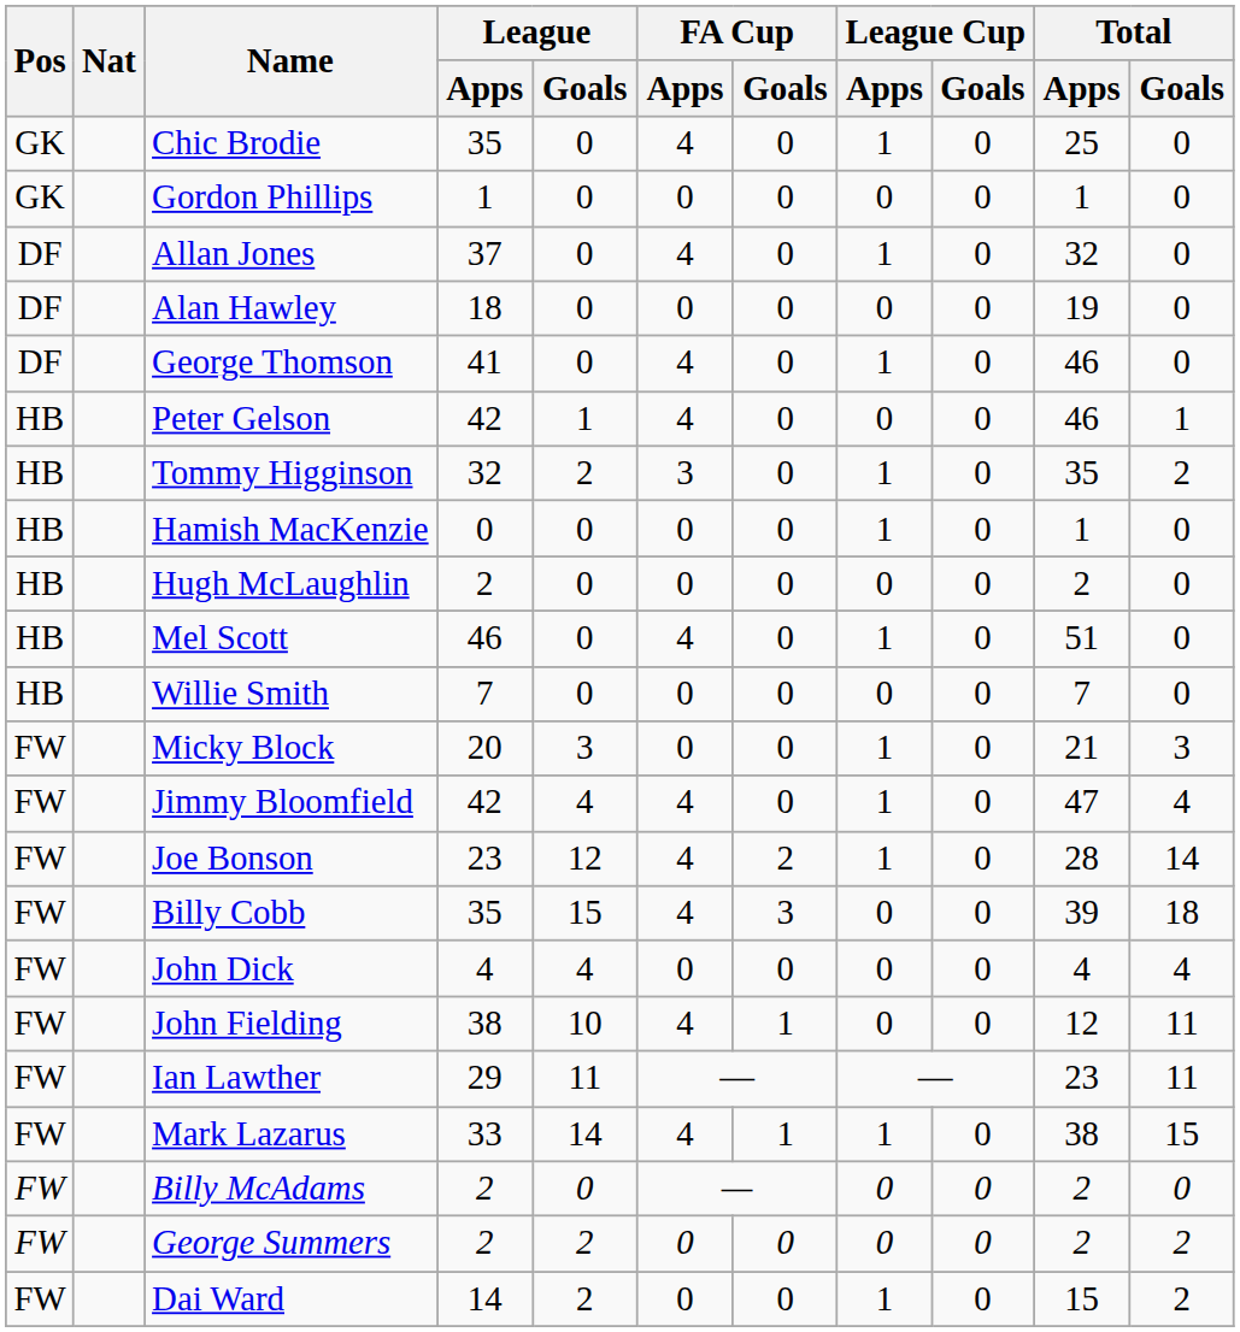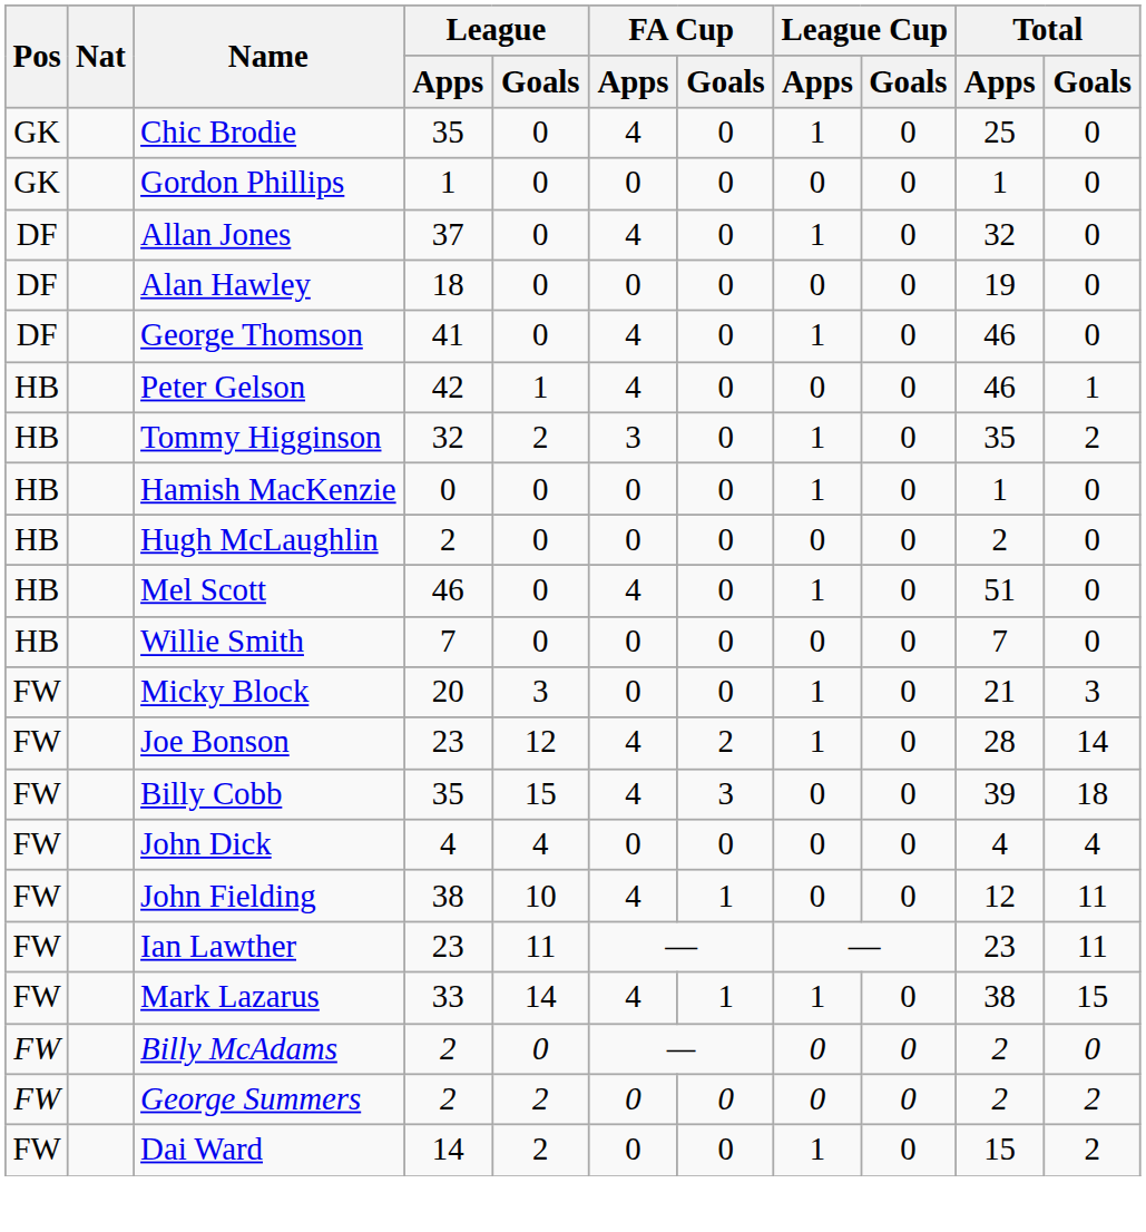 <table class="wikitable" style="text-align:center">
 <tr>
 <th rowspan="2">Pos</th>
 <th rowspan="2">Nat</th>
 <th rowspan="2">Name</th>
 <th colspan="2" style="width:85px;">League</th>
 <th colspan="2" style="width:85px;">FA Cup</th>
 <th colspan="2">League Cup</th>
 <th colspan="2" style="width:85px;">Total</th>
 </tr>
 <tr>
 <th>Apps</th>
 <th>Goals</th>
 <th>Apps</th>
 <th>Goals</th>
 <th>Apps</th>
 <th>Goals</th>
 <th>Apps</th>
 <th>Goals</th>
 </tr>
 <tr>
 <td>GK</td>
 <td></td>
 <td style="text-align:left;"><a href='#'>Chic Brodie</a></td>
 <td>35</td>
 <td>0</td>
 <td>4</td>
 <td>0</td>
 <td>1</td>
 <td>0</td>
 <td>25</td>
 <td>0</td>
 </tr>
 <tr>
 <td>GK</td>
 <td></td>
 <td style="text-align:left;"><a href='#'>Gordon Phillips</a></td>
 <td>1</td>
 <td>0</td>
 <td>0</td>
 <td>0</td>
 <td>0</td>
 <td>0</td>
 <td>1</td>
 <td>0</td>
 </tr>
 <tr>
 <td>DF</td>
 <td></td>
 <td style="text-align:left;"><a href='#'>Allan Jones</a></td>
 <td>37</td>
 <td>0</td>
 <td>4</td>
 <td>0</td>
 <td>1</td>
 <td>0</td>
 <td>32</td>
 <td>0</td>
 </tr>
 <tr>
 <td>DF</td>
 <td></td>
 <td style="text-align:left;"><a href='#'>Alan Hawley</a></td>
 <td>18</td>
 <td>0</td>
 <td>0</td>
 <td>0</td>
 <td>0</td>
 <td>0</td>
 <td>19</td>
 <td>0</td>
 </tr>
 <tr>
 <td>DF</td>
 <td></td>
 <td style="text-align:left;"><a href='#'>George Thomson</a></td>
 <td>41</td>
 <td>0</td>
 <td>4</td>
 <td>0</td>
 <td>1</td>
 <td>0</td>
 <td>46</td>
 <td>0</td>
 </tr>
 <tr>
 <td>HB</td>
 <td></td>
 <td style="text-align:left;"><a href='#'>Peter Gelson</a></td>
 <td>42</td>
 <td>1</td>
 <td>4</td>
 <td>0</td>
 <td>0</td>
 <td>0</td>
 <td>46</td>
 <td>1</td>
 </tr>
 <tr>
 <td>HB</td>
 <td></td>
 <td style="text-align:left;"><a href='#'>Tommy Higginson</a></td>
 <td>32</td>
 <td>2</td>
 <td>3</td>
 <td>0</td>
 <td>1</td>
 <td>0</td>
 <td>35</td>
 <td>2</td>
 </tr>
 <tr>
 <td>HB</td>
 <td></td>
 <td style="text-align:left;"><a href='#'>Hamish MacKenzie</a></td>
 <td>0</td>
 <td>0</td>
 <td>0</td>
 <td>0</td>
 <td>1</td>
 <td>0</td>
 <td>1</td>
 <td>0</td>
 </tr>
 <tr>
 <td>HB</td>
 <td></td>
 <td style="text-align:left;"><a href='#'>Hugh McLaughlin</a></td>
 <td>2</td>
 <td>0</td>
 <td>0</td>
 <td>0</td>
 <td>0</td>
 <td>0</td>
 <td>2</td>
 <td>0</td>
 </tr>
 <tr>
 <td>HB</td>
 <td></td>
 <td style="text-align:left;"><a href='#'>Mel Scott</a></td>
 <td>46</td>
 <td>0</td>
 <td>4</td>
 <td>0</td>
 <td>1</td>
 <td>0</td>
 <td>51</td>
 <td>0</td>
 </tr>
 <tr>
 <td>HB</td>
 <td></td>
 <td style="text-align:left;"><a href='#'>Willie Smith</a></td>
 <td>7</td>
 <td>0</td>
 <td>0</td>
 <td>0</td>
 <td>0</td>
 <td>0</td>
 <td>7</td>
 <td>0</td>
 </tr>
 <tr>
 <td>FW</td>
 <td></td>
 <td style="text-align:left;"><a href='#'>Micky Block</a></td>
 <td>20</td>
 <td>3</td>
 <td>0</td>
 <td>0</td>
 <td>1</td>
 <td>0</td>
 <td>21</td>
 <td>3</td>
 </tr>
 <tr>
 <td>FW</td>
 <td></td>
-<td style="text-align:left;"><a href='#'>Jimmy Bloomfield</a></td>
-<td>42</td>
-<td>4</td>
-<td>4</td>
-<td>0</td>
-<td>1</td>
-<td>0</td>
-<td>47</td>
-<td>4</td>
-</tr>
-<tr>
-<td>FW</td>
-<td></td>
 <td style="text-align:left;"><a href='#'>Joe Bonson</a></td>
 <td>23</td>
 <td>12</td>
 <td>4</td>
 <td>2</td>
 <td>1</td>
 <td>0</td>
 <td>28</td>
 <td>14</td>
 </tr>
 <tr>
 <td>FW</td>
 <td></td>
 <td style="text-align:left;"><a href='#'>Billy Cobb</a></td>
 <td>35</td>
 <td>15</td>
 <td>4</td>
 <td>3</td>
 <td>0</td>
 <td>0</td>
 <td>39</td>
 <td>18</td>
 </tr>
 <tr>
 <td>FW</td>
 <td></td>
 <td style="text-align:left;"><a href='#'>John Dick</a></td>
 <td>4</td>
 <td>4</td>
 <td>0</td>
 <td>0</td>
 <td>0</td>
 <td>0</td>
 <td>4</td>
 <td>4</td>
 </tr>
 <tr>
 <td>FW</td>
 <td></td>
 <td style="text-align:left;"><a href='#'>John Fielding</a></td>
 <td>38</td>
 <td>10</td>
 <td>4</td>
 <td>1</td>
 <td>0</td>
 <td>0</td>
 <td>12</td>
 <td>11</td>
 </tr>
 <tr>
 <td>FW</td>
 <td></td>
 <td style="text-align:left;"><a href='#'>Ian Lawther</a></td>
-<td>29</td>
+<td>23</td>
 <td>11</td>
 <td colspan="2">—</td>
 <td colspan="2">—</td>
 <td>23</td>
 <td>11</td>
 </tr>
 <tr>
 <td>FW</td>
 <td></td>
 <td style="text-align:left;"><a href='#'>Mark Lazarus</a></td>
 <td>33</td>
 <td>14</td>
 <td>4</td>
 <td>1</td>
 <td>1</td>
 <td>0</td>
 <td>38</td>
 <td>15</td>
 </tr>
 <tr>
 <td><em>FW</em></td>
 <td><em></em></td>
 <td style="text-align:left;"><em><a href='#'>Billy McAdams</a></em></td>
 <td><em>2</em></td>
 <td><em>0</em></td>
 <td colspan="2"><em>—</em></td>
 <td><em>0</em></td>
 <td><em>0</em></td>
 <td><em>2</em></td>
 <td><em>0</em></td>
 </tr>
 <tr>
 <td><em>FW</em></td>
 <td><em></em></td>
 <td style="text-align:left;"><a href='#'><em>George Summers</em></a></td>
 <td><em>2</em></td>
 <td><em>2</em></td>
 <td><em>0</em></td>
 <td><em>0</em></td>
 <td><em>0</em></td>
 <td><em>0</em></td>
 <td><em>2</em></td>
 <td><em>2</em></td>
 </tr>
 <tr>
 <td>FW</td>
 <td></td>
 <td style="text-align:left;"><a href='#'>Dai Ward</a></td>
 <td>14</td>
 <td>2</td>
 <td>0</td>
 <td>0</td>
 <td>1</td>
 <td>0</td>
 <td>15</td>
 <td>2</td>
 </tr>
 </table>
